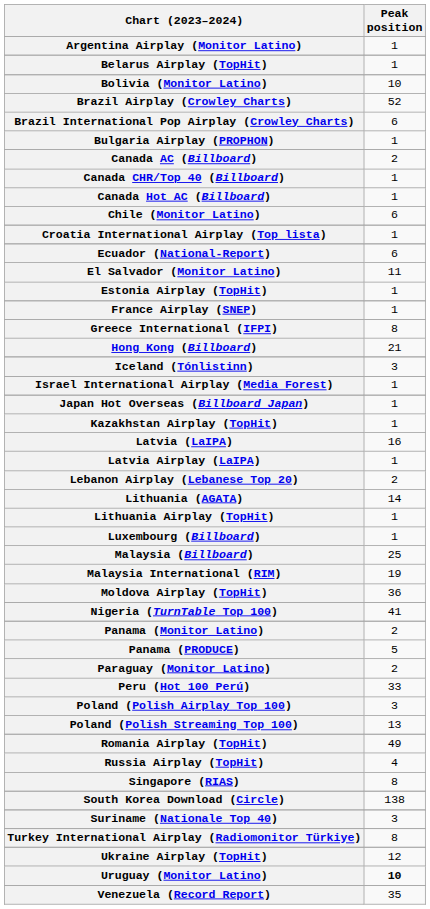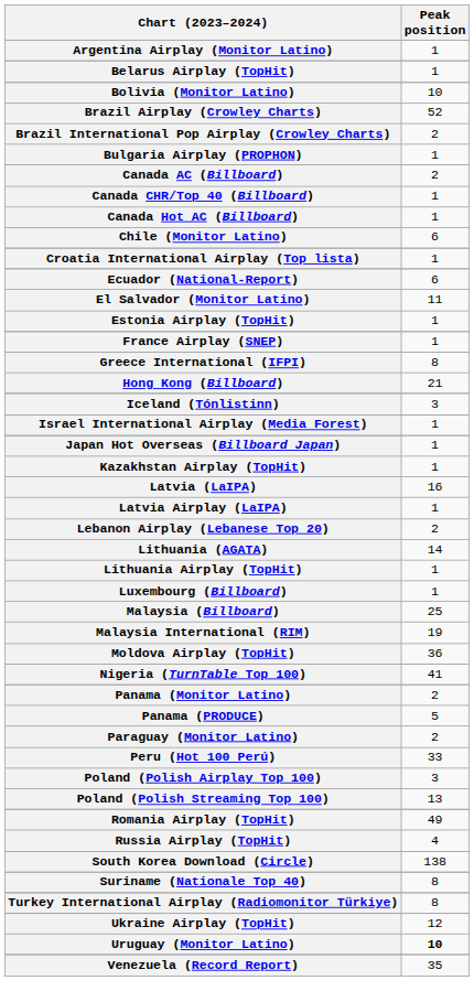 <table class="wikitable sortable plainrowheaders" style="text-align:center">
 <tr>
 <th scope="col">Chart (2023–2024)</th>
 <th scope="col">Peak<br>position</th>
 </tr>
 <tr>
 </tr>
 <tr>
 <th scope="row">Argentina Airplay (<a href='#'>Monitor Latino</a>)</th>
 <td>1</td>
 </tr>
 <tr>
 </tr>
 <tr>
 </tr>
 <tr>
 <th scope="row">Belarus Airplay (<a href='#'>TopHit</a>)</th>
 <td>1</td>
 </tr>
 <tr>
 </tr>
 <tr>
 </tr>
 <tr>
 <th scope="row">Bolivia (<a href='#'>Monitor Latino</a>)</th>
 <td>10</td>
 </tr>
 <tr>
 <th scope="row">Brazil Airplay (<a href='#'>Crowley Charts</a>)</th>
 <td>52</td>
 </tr>
 <tr>
 <th scope="row">Brazil International Pop Airplay (<a href='#'>Crowley Charts</a>)</th>
-<td>6</td>
+<td>2</td>
 </tr>
 <tr>
 <th scope="row">Bulgaria Airplay (<a href='#'>PROPHON</a>)</th>
 <td>1</td>
 </tr>
 <tr>
 </tr>
 <tr>
 <th scope="row">Canada <a href='#'>AC</a> (<em><a href='#'>Billboard</a></em>)</th>
 <td>2</td>
 </tr>
 <tr>
 <th scope="row">Canada <a href='#'>CHR/Top 40</a> (<em><a href='#'>Billboard</a></em>)</th>
 <td>1</td>
 </tr>
 <tr>
 <th scope="row">Canada <a href='#'>Hot AC</a> (<em><a href='#'>Billboard</a></em>)</th>
 <td>1</td>
 </tr>
 <tr>
 <th scope="row">Chile (<a href='#'>Monitor Latino</a>)</th>
 <td>6</td>
 </tr>
 <tr>
 </tr>
 <tr>
 <th scope="row">Croatia International Airplay (<a href='#'>Top lista</a>)</th>
 <td>1</td>
 </tr>
 <tr>
 </tr>
 <tr>
 </tr>
 <tr>
 </tr>
 <tr>
 <th scope="row">Ecuador (<a href='#'>National-Report</a>)</th>
 <td>6</td>
 </tr>
 <tr>
 <th scope="row">El Salvador (<a href='#'>Monitor Latino</a>)</th>
 <td>11</td>
 </tr>
 <tr>
 <th scope="row">Estonia Airplay (<a href='#'>TopHit</a>)</th>
 <td>1</td>
 </tr>
 <tr>
 </tr>
 <tr>
 </tr>
 <tr>
 <th scope="row">France Airplay (<a href='#'>SNEP</a>)</th>
 <td>1</td>
 </tr>
 <tr>
 </tr>
 <tr>
 </tr>
 <tr>
 <th scope="row">Greece International (<a href='#'>IFPI</a>)</th>
 <td>8</td>
 </tr>
 <tr>
 <th scope="row"><a href='#'>Hong Kong</a> (<em><a href='#'>Billboard</a></em>)</th>
 <td>21</td>
 </tr>
 <tr>
 </tr>
 <tr>
 </tr>
 <tr>
 </tr>
 <tr>
 <th scope="row">Iceland (<a href='#'>Tónlistinn</a>)</th>
 <td>3</td>
 </tr>
 <tr>
 </tr>
 <tr>
 <th scope="row">Israel International Airplay (<a href='#'>Media Forest</a>)</th>
 <td>1</td>
 </tr>
 <tr>
 </tr>
 <tr>
 <th scope="row">Japan Hot Overseas (<em><a href='#'>Billboard Japan</a></em>)</th>
 <td>1</td>
 </tr>
 <tr>
 <th scope="row">Kazakhstan Airplay (<a href='#'>TopHit</a>)</th>
 <td>1</td>
 </tr>
 <tr>
 <th scope="row">Latvia (<a href='#'>LaIPA</a>)</th>
 <td>16</td>
 </tr>
 <tr>
 <th scope="row">Latvia Airplay (<a href='#'>LaIPA</a>)</th>
 <td>1</td>
 </tr>
 <tr>
 <th scope="row">Lebanon Airplay (<a href='#'>Lebanese Top 20</a>)</th>
 <td>2</td>
 </tr>
 <tr>
 <th scope="row">Lithuania (<a href='#'>AGATA</a>)</th>
 <td>14</td>
 </tr>
 <tr>
 <th scope="row">Lithuania Airplay (<a href='#'>TopHit</a>)</th>
 <td>1</td>
 </tr>
 <tr>
 <th scope="row">Luxembourg (<em><a href='#'>Billboard</a></em>)</th>
 <td>1</td>
 </tr>
 <tr>
 <th scope="row">Malaysia (<em><a href='#'>Billboard</a></em>)</th>
 <td>25</td>
 </tr>
 <tr>
 <th scope="row">Malaysia International (<a href='#'>RIM</a>)</th>
 <td>19</td>
 </tr>
 <tr>
 <th scope="row">Moldova Airplay (<a href='#'>TopHit</a>)</th>
 <td>36</td>
 </tr>
 <tr>
 </tr>
 <tr>
 </tr>
 <tr>
 </tr>
 <tr>
 <th scope="row">Nigeria (<a href='#'><em>TurnTable</em> Top 100</a>)</th>
 <td>41</td>
 </tr>
 <tr>
 </tr>
 <tr>
 <th scope="row">Panama (<a href='#'>Monitor Latino</a>)</th>
 <td>2</td>
 </tr>
 <tr>
 <th scope="row">Panama (<a href='#'>PRODUCE</a>)</th>
 <td>5</td>
 </tr>
 <tr>
 <th scope="row">Paraguay (<a href='#'>Monitor Latino</a>)</th>
 <td>2</td>
 </tr>
 <tr>
 <th scope="row">Peru (<a href='#'>Hot 100 Perú</a>)</th>
 <td>33</td>
 </tr>
 <tr>
 <th scope="row">Poland (<a href='#'>Polish Airplay Top 100</a>)</th>
 <td>3</td>
 </tr>
 <tr>
 <th scope="row">Poland (<a href='#'>Polish Streaming Top 100</a>)</th>
 <td>13</td>
 </tr>
 <tr>
 </tr>
 <tr>
 <th scope="row">Romania Airplay (<a href='#'>TopHit</a>)</th>
 <td>49</td>
 </tr>
 <tr>
 <th scope="row">Russia Airplay (<a href='#'>TopHit</a>)</th>
 <td>4</td>
 </tr>
 <tr>
-<th scope="row">Singapore (<a href='#'>RIAS</a>)</th>
-<td>8</td>
-</tr>
-<tr>
 </tr>
 <tr>
 </tr>
 <tr>
 <th scope="row">South Korea Download (<a href='#'>Circle</a>)</th>
 <td>138</td>
 </tr>
 <tr>
 </tr>
 <tr>
 <th scope="row">Suriname (<a href='#'>Nationale Top 40</a>)</th>
-<td>3</td>
+<td>8</td>
 </tr>
 <tr>
 </tr>
 <tr>
 </tr>
 <tr>
 <th scope="row">Turkey International Airplay (<a href='#'>Radiomonitor Türkiye</a>)</th>
 <td>8</td>
 </tr>
 <tr>
 </tr>
 <tr>
 <th scope="row">Ukraine Airplay (<a href='#'>TopHit</a>)</th>
 <td>12</td>
 </tr>
 <tr>
 <th scope="row">Uruguay (<a href='#'>Monitor Latino</a>)</th>
 <td><strong>10</strong></td>
 </tr>
 <tr>
 </tr>
 <tr>
 </tr>
 <tr>
 </tr>
 <tr>
 </tr>
 <tr>
 </tr>
 <tr>
 </tr>
 <tr>
 <th scope="row">Venezuela (<a href='#'>Record Report</a>)</th>
 <td>35</td>
 </tr>
 </table>
